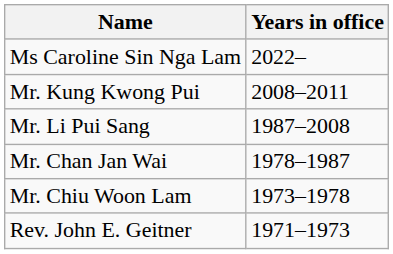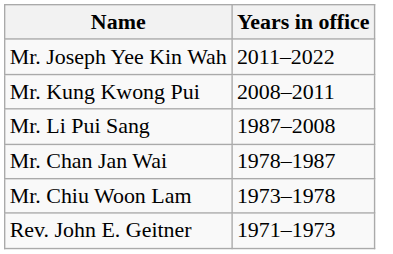 <table class = "sortable wikitable">
 <tr>
 <th>Name</th>
 <th>Years in office</th>
 </tr>
 <tr>
-<td>Ms Caroline Sin Nga Lam</td>
-<td>2022–</td>
+<td>Mr. Joseph Yee Kin Wah</td>
+<td>2011–2022</td>
 </tr>
 <tr>
 <td>Mr. Kung Kwong Pui</td>
 <td>2008–2011</td>
 </tr>
 <tr>
 <td>Mr. Li Pui Sang</td>
 <td>1987–2008</td>
 </tr>
 <tr>
 <td>Mr. Chan Jan Wai</td>
 <td>1978–1987</td>
 </tr>
 <tr>
 <td>Mr. Chiu Woon Lam</td>
 <td>1973–1978</td>
 </tr>
 <tr>
 <td>Rev. John E. Geitner</td>
 <td>1971–1973</td>
 </tr>
 </table>
